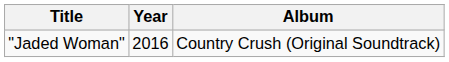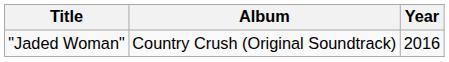 <table class="wikitable">
 <tr>
 <th>Title</th>
+<th>Album</th>
 <th>Year</th>
-<th>Album</th>
 </tr>
 <tr>
 <td>"Jaded Woman"</td>
+<td>Country Crush (Original Soundtrack)</td>
 <td>2016</td>
-<td>Country Crush (Original Soundtrack)</td>
 </tr>
 </table>
